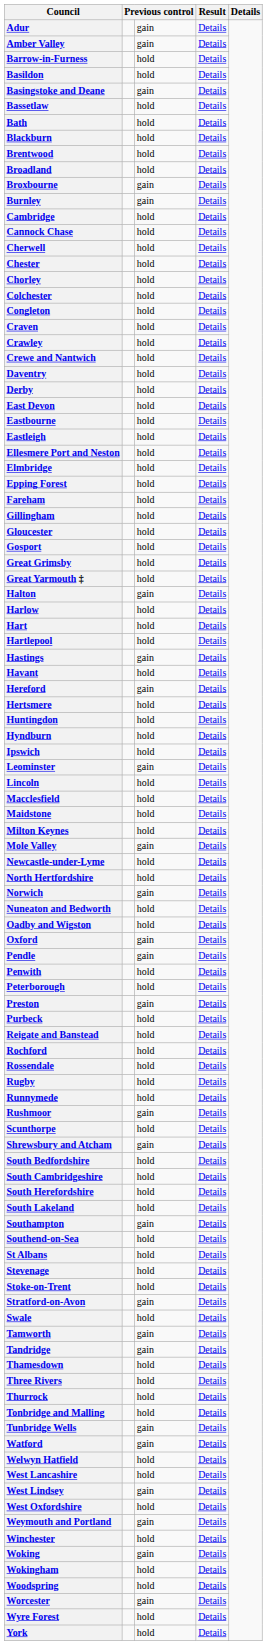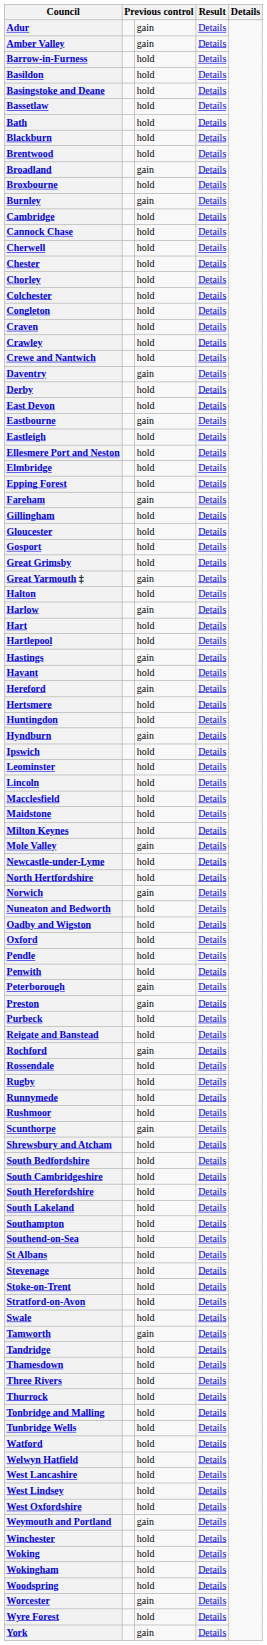 <table class="wikitable sortable" border="1">
 <tr>
 <th scope="col">Council</th>
 <th colspan=2>Previous control</th>
 <th colspan=2>Result</th>
 <th class="unsortable" scope="col">Details</th>
 </tr>
 <tr>
 <th scope="row" style="text-align: left;"><a href='#'>Adur</a></th>
 <td></td>
 <td> gain</td>
 <td><a href='#'>Details</a></td>
 </tr>
 <tr>
 <th scope="row" style="text-align: left;"><a href='#'>Amber Valley</a></th>
 <td></td>
 <td> gain</td>
 <td><a href='#'>Details</a></td>
 </tr>
 <tr>
 <th scope="row" style="text-align: left;"><a href='#'>Barrow-in-Furness</a></th>
 <td></td>
 <td> hold</td>
 <td><a href='#'>Details</a></td>
 </tr>
 <tr>
 <th scope="row" style="text-align: left;"><a href='#'>Basildon</a></th>
 <td></td>
 <td> hold</td>
 <td><a href='#'>Details</a></td>
 </tr>
 <tr>
 <th scope="row" style="text-align: left;"><a href='#'>Basingstoke and Deane</a></th>
 <td></td>
-<td> gain</td>
+<td> hold</td>
 <td><a href='#'>Details</a></td>
 </tr>
 <tr>
 <th scope="row" style="text-align: left;"><a href='#'>Bassetlaw</a></th>
 <td></td>
 <td> hold</td>
 <td><a href='#'>Details</a></td>
 </tr>
 <tr>
 <th scope="row" style="text-align: left;"><a href='#'>Bath</a></th>
 <td></td>
 <td> hold</td>
 <td><a href='#'>Details</a></td>
 </tr>
 <tr>
 <th scope="row" style="text-align: left;"><a href='#'>Blackburn</a></th>
 <td></td>
 <td> hold</td>
 <td><a href='#'>Details</a></td>
 </tr>
 <tr>
 <th scope="row" style="text-align: left;"><a href='#'>Brentwood</a></th>
 <td></td>
 <td> hold</td>
 <td><a href='#'>Details</a></td>
 </tr>
 <tr>
 <th scope="row" style="text-align: left;"><a href='#'>Broadland</a></th>
 <td></td>
-<td> hold</td>
+<td> gain</td>
 <td><a href='#'>Details</a></td>
 </tr>
 <tr>
 <th scope="row" style="text-align: left;"><a href='#'>Broxbourne</a></th>
 <td></td>
-<td> gain</td>
+<td> hold</td>
 <td><a href='#'>Details</a></td>
 </tr>
 <tr>
 <th scope="row" style="text-align: left;"><a href='#'>Burnley</a></th>
 <td></td>
 <td> gain</td>
 <td><a href='#'>Details</a></td>
 </tr>
 <tr>
 <th scope="row" style="text-align: left;"><a href='#'>Cambridge</a></th>
 <td></td>
 <td> hold</td>
 <td><a href='#'>Details</a></td>
 </tr>
 <tr>
 <th scope="row" style="text-align: left;"><a href='#'>Cannock Chase</a></th>
 <td></td>
 <td> hold</td>
 <td><a href='#'>Details</a></td>
 </tr>
 <tr>
 <th scope="row" style="text-align: left;"><a href='#'>Cherwell</a></th>
 <td></td>
 <td> hold</td>
 <td><a href='#'>Details</a></td>
 </tr>
 <tr>
 <th scope="row" style="text-align: left;"><a href='#'>Chester</a></th>
 <td></td>
 <td> hold</td>
 <td><a href='#'>Details</a></td>
 </tr>
 <tr>
 <th scope="row" style="text-align: left;"><a href='#'>Chorley</a></th>
 <td></td>
 <td> hold</td>
 <td><a href='#'>Details</a></td>
 </tr>
 <tr>
 <th scope="row" style="text-align: left;"><a href='#'>Colchester</a></th>
 <td></td>
 <td> hold</td>
 <td><a href='#'>Details</a></td>
 </tr>
 <tr>
 <th scope="row" style="text-align: left;"><a href='#'>Congleton</a></th>
 <td></td>
 <td> hold</td>
 <td><a href='#'>Details</a></td>
 </tr>
 <tr>
 <th scope="row" style="text-align: left;"><a href='#'>Craven</a></th>
 <td></td>
 <td> hold</td>
 <td><a href='#'>Details</a></td>
 </tr>
 <tr>
 <th scope="row" style="text-align: left;"><a href='#'>Crawley</a></th>
 <td></td>
 <td> hold</td>
 <td><a href='#'>Details</a></td>
 </tr>
 <tr>
 <th scope="row" style="text-align: left;"><a href='#'>Crewe and Nantwich</a></th>
 <td></td>
 <td> hold</td>
 <td><a href='#'>Details</a></td>
 </tr>
 <tr>
 <th scope="row" style="text-align: left;"><a href='#'>Daventry</a></th>
 <td></td>
-<td> hold</td>
+<td> gain</td>
 <td><a href='#'>Details</a></td>
 </tr>
 <tr>
 <th scope="row" style="text-align: left;"><a href='#'>Derby</a></th>
 <td></td>
 <td> hold</td>
 <td><a href='#'>Details</a></td>
 </tr>
 <tr>
 <th scope="row" style="text-align: left;"><a href='#'>East Devon</a></th>
 <td></td>
 <td> hold</td>
 <td><a href='#'>Details</a></td>
 </tr>
 <tr>
 <th scope="row" style="text-align: left;"><a href='#'>Eastbourne</a></th>
 <td></td>
-<td> hold</td>
+<td> gain</td>
 <td><a href='#'>Details</a></td>
 </tr>
 <tr>
 <th scope="row" style="text-align: left;"><a href='#'>Eastleigh</a></th>
 <td></td>
 <td> hold</td>
 <td><a href='#'>Details</a></td>
 </tr>
 <tr>
 <th scope="row" style="text-align: left;"><a href='#'>Ellesmere Port and Neston</a></th>
 <td></td>
 <td> hold</td>
 <td><a href='#'>Details</a></td>
 </tr>
 <tr>
 <th scope="row" style="text-align: left;"><a href='#'>Elmbridge</a></th>
 <td></td>
 <td> hold</td>
 <td><a href='#'>Details</a></td>
 </tr>
 <tr>
 <th scope="row" style="text-align: left;"><a href='#'>Epping Forest</a></th>
 <td></td>
 <td> hold</td>
 <td><a href='#'>Details</a></td>
 </tr>
 <tr>
 <th scope="row" style="text-align: left;"><a href='#'>Fareham</a></th>
 <td></td>
-<td> hold</td>
+<td> gain</td>
 <td><a href='#'>Details</a></td>
 </tr>
 <tr>
 <th scope="row" style="text-align: left;"><a href='#'>Gillingham</a></th>
 <td></td>
 <td> hold</td>
 <td><a href='#'>Details</a></td>
 </tr>
 <tr>
 <th scope="row" style="text-align: left;"><a href='#'>Gloucester</a></th>
 <td></td>
 <td> hold</td>
 <td><a href='#'>Details</a></td>
 </tr>
 <tr>
 <th scope="row" style="text-align: left;"><a href='#'>Gosport</a></th>
 <td></td>
 <td> hold</td>
 <td><a href='#'>Details</a></td>
 </tr>
 <tr>
 <th scope="row" style="text-align: left;"><a href='#'>Great Grimsby</a></th>
 <td></td>
 <td> hold</td>
 <td><a href='#'>Details</a></td>
 </tr>
 <tr>
 <th scope="row" style="text-align: left;"><a href='#'>Great Yarmouth</a> ‡</th>
 <td></td>
-<td> hold</td>
+<td> gain</td>
 <td><a href='#'>Details</a></td>
 </tr>
 <tr>
 <th scope="row" style="text-align: left;"><a href='#'>Halton</a></th>
 <td></td>
-<td> gain</td>
+<td> hold</td>
 <td><a href='#'>Details</a></td>
 </tr>
 <tr>
 <th scope="row" style="text-align: left;"><a href='#'>Harlow</a></th>
 <td></td>
-<td> hold</td>
+<td> gain</td>
 <td><a href='#'>Details</a></td>
 </tr>
 <tr>
 <th scope="row" style="text-align: left;"><a href='#'>Hart</a></th>
 <td></td>
 <td> hold</td>
 <td><a href='#'>Details</a></td>
 </tr>
 <tr>
 <th scope="row" style="text-align: left;"><a href='#'>Hartlepool</a></th>
 <td></td>
 <td> hold</td>
 <td><a href='#'>Details</a></td>
 </tr>
 <tr>
 <th scope="row" style="text-align: left;"><a href='#'>Hastings</a></th>
 <td></td>
 <td> gain</td>
 <td><a href='#'>Details</a></td>
 </tr>
 <tr>
 <th scope="row" style="text-align: left;"><a href='#'>Havant</a></th>
 <td></td>
 <td> hold</td>
 <td><a href='#'>Details</a></td>
 </tr>
 <tr>
 <th scope="row" style="text-align: left;"><a href='#'>Hereford</a></th>
 <td></td>
 <td> gain</td>
 <td><a href='#'>Details</a></td>
 </tr>
 <tr>
 <th scope="row" style="text-align: left;"><a href='#'>Hertsmere</a></th>
 <td></td>
 <td> hold</td>
 <td><a href='#'>Details</a></td>
 </tr>
 <tr>
 <th scope="row" style="text-align: left;"><a href='#'>Huntingdon</a></th>
 <td></td>
 <td> hold</td>
 <td><a href='#'>Details</a></td>
 </tr>
 <tr>
 <th scope="row" style="text-align: left;"><a href='#'>Hyndburn</a></th>
 <td></td>
-<td> hold</td>
+<td> gain</td>
 <td><a href='#'>Details</a></td>
 </tr>
 <tr>
 <th scope="row" style="text-align: left;"><a href='#'>Ipswich</a></th>
 <td></td>
 <td> hold</td>
 <td><a href='#'>Details</a></td>
 </tr>
 <tr>
 <th scope="row" style="text-align: left;"><a href='#'>Leominster</a></th>
 <td></td>
-<td> gain</td>
+<td> hold</td>
 <td><a href='#'>Details</a></td>
 </tr>
 <tr>
 <th scope="row" style="text-align: left;"><a href='#'>Lincoln</a></th>
 <td></td>
 <td> hold</td>
 <td><a href='#'>Details</a></td>
 </tr>
 <tr>
 <th scope="row" style="text-align: left;"><a href='#'>Macclesfield</a></th>
 <td></td>
 <td> hold</td>
 <td><a href='#'>Details</a></td>
 </tr>
 <tr>
 <th scope="row" style="text-align: left;"><a href='#'>Maidstone</a></th>
 <td></td>
 <td> hold</td>
 <td><a href='#'>Details</a></td>
 </tr>
 <tr>
 <th scope="row" style="text-align: left;"><a href='#'>Milton Keynes</a></th>
 <td></td>
 <td> hold</td>
 <td><a href='#'>Details</a></td>
 </tr>
 <tr>
 <th scope="row" style="text-align: left;"><a href='#'>Mole Valley</a></th>
 <td></td>
 <td> gain</td>
 <td><a href='#'>Details</a></td>
 </tr>
 <tr>
 <th scope="row" style="text-align: left;"><a href='#'>Newcastle-under-Lyme</a></th>
 <td></td>
 <td> hold</td>
 <td><a href='#'>Details</a></td>
 </tr>
 <tr>
 <th scope="row" style="text-align: left;"><a href='#'>North Hertfordshire</a></th>
 <td></td>
 <td> hold</td>
 <td><a href='#'>Details</a></td>
 </tr>
 <tr>
 <th scope="row" style="text-align: left;"><a href='#'>Norwich</a></th>
 <td></td>
 <td> gain</td>
 <td><a href='#'>Details</a></td>
 </tr>
 <tr>
 <th scope="row" style="text-align: left;"><a href='#'>Nuneaton and Bedworth</a></th>
 <td></td>
 <td> hold</td>
 <td><a href='#'>Details</a></td>
 </tr>
 <tr>
 <th scope="row" style="text-align: left;"><a href='#'>Oadby and Wigston</a></th>
 <td></td>
 <td> hold</td>
 <td><a href='#'>Details</a></td>
 </tr>
 <tr>
 <th scope="row" style="text-align: left;"><a href='#'>Oxford</a></th>
 <td></td>
-<td> gain</td>
+<td> hold</td>
 <td><a href='#'>Details</a></td>
 </tr>
 <tr>
 <th scope="row" style="text-align: left;"><a href='#'>Pendle</a></th>
 <td></td>
-<td> gain</td>
+<td> hold</td>
 <td><a href='#'>Details</a></td>
 </tr>
 <tr>
 <th scope="row" style="text-align: left;"><a href='#'>Penwith</a></th>
 <td></td>
 <td> hold</td>
 <td><a href='#'>Details</a></td>
 </tr>
 <tr>
 <th scope="row" style="text-align: left;"><a href='#'>Peterborough</a></th>
 <td></td>
-<td> hold</td>
+<td> gain</td>
 <td><a href='#'>Details</a></td>
 </tr>
 <tr>
 <th scope="row" style="text-align: left;"><a href='#'>Preston</a></th>
 <td></td>
 <td> gain</td>
 <td><a href='#'>Details</a></td>
 </tr>
 <tr>
 <th scope="row" style="text-align: left;"><a href='#'>Purbeck</a></th>
 <td></td>
 <td> hold</td>
 <td><a href='#'>Details</a></td>
 </tr>
 <tr>
 <th scope="row" style="text-align: left;"><a href='#'>Reigate and Banstead</a></th>
 <td></td>
 <td> hold</td>
 <td><a href='#'>Details</a></td>
 </tr>
 <tr>
 <th scope="row" style="text-align: left;"><a href='#'>Rochford</a></th>
 <td></td>
-<td> hold</td>
+<td> gain</td>
 <td><a href='#'>Details</a></td>
 </tr>
 <tr>
 <th scope="row" style="text-align: left;"><a href='#'>Rossendale</a></th>
 <td></td>
 <td> hold</td>
 <td><a href='#'>Details</a></td>
 </tr>
 <tr>
 <th scope="row" style="text-align: left;"><a href='#'>Rugby</a></th>
 <td></td>
 <td> hold</td>
 <td><a href='#'>Details</a></td>
 </tr>
 <tr>
 <th scope="row" style="text-align: left;"><a href='#'>Runnymede</a></th>
 <td></td>
 <td> hold</td>
 <td><a href='#'>Details</a></td>
 </tr>
 <tr>
 <th scope="row" style="text-align: left;"><a href='#'>Rushmoor</a></th>
 <td></td>
-<td> gain</td>
+<td> hold</td>
 <td><a href='#'>Details</a></td>
 </tr>
 <tr>
 <th scope="row" style="text-align: left;"><a href='#'>Scunthorpe</a></th>
 <td></td>
-<td> hold</td>
+<td> gain</td>
 <td><a href='#'>Details</a></td>
 </tr>
 <tr>
 <th scope="row" style="text-align: left;"><a href='#'>Shrewsbury and Atcham</a></th>
 <td></td>
-<td> gain</td>
+<td> hold</td>
 <td><a href='#'>Details</a></td>
 </tr>
 <tr>
 <th scope="row" style="text-align: left;"><a href='#'>South Bedfordshire</a></th>
 <td></td>
 <td> hold</td>
 <td><a href='#'>Details</a></td>
 </tr>
 <tr>
 <th scope="row" style="text-align: left;"><a href='#'>South Cambridgeshire</a></th>
 <td></td>
 <td> hold</td>
 <td><a href='#'>Details</a></td>
 </tr>
 <tr>
 <th scope="row" style="text-align: left;"><a href='#'>South Herefordshire</a></th>
 <td></td>
 <td> hold</td>
 <td><a href='#'>Details</a></td>
 </tr>
 <tr>
 <th scope="row" style="text-align: left;"><a href='#'>South Lakeland</a></th>
 <td></td>
 <td> hold</td>
 <td><a href='#'>Details</a></td>
 </tr>
 <tr>
 <th scope="row" style="text-align: left;"><a href='#'>Southampton</a></th>
 <td></td>
-<td> gain</td>
+<td> hold</td>
 <td><a href='#'>Details</a></td>
 </tr>
 <tr>
 <th scope="row" style="text-align: left;"><a href='#'>Southend-on-Sea</a></th>
 <td></td>
 <td> hold</td>
 <td><a href='#'>Details</a></td>
 </tr>
 <tr>
 <th scope="row" style="text-align: left;"><a href='#'>St Albans</a></th>
 <td></td>
 <td> hold</td>
 <td><a href='#'>Details</a></td>
 </tr>
 <tr>
 <th scope="row" style="text-align: left;"><a href='#'>Stevenage</a></th>
 <td></td>
 <td> hold</td>
 <td><a href='#'>Details</a></td>
 </tr>
 <tr>
 <th scope="row" style="text-align: left;"><a href='#'>Stoke-on-Trent</a></th>
 <td></td>
 <td> hold</td>
 <td><a href='#'>Details</a></td>
 </tr>
 <tr>
 <th scope="row" style="text-align: left;"><a href='#'>Stratford-on-Avon</a></th>
 <td></td>
-<td> gain</td>
+<td> hold</td>
 <td><a href='#'>Details</a></td>
 </tr>
 <tr>
 <th scope="row" style="text-align: left;"><a href='#'>Swale</a></th>
 <td></td>
 <td> hold</td>
 <td><a href='#'>Details</a></td>
 </tr>
 <tr>
 <th scope="row" style="text-align: left;"><a href='#'>Tamworth</a></th>
 <td></td>
 <td> gain</td>
 <td><a href='#'>Details</a></td>
 </tr>
 <tr>
 <th scope="row" style="text-align: left;"><a href='#'>Tandridge</a></th>
 <td></td>
-<td> gain</td>
+<td> hold</td>
 <td><a href='#'>Details</a></td>
 </tr>
 <tr>
 <th scope="row" style="text-align: left;"><a href='#'>Thamesdown</a></th>
 <td></td>
 <td> hold</td>
 <td><a href='#'>Details</a></td>
 </tr>
 <tr>
 <th scope="row" style="text-align: left;"><a href='#'>Three Rivers</a></th>
 <td></td>
 <td> hold</td>
 <td><a href='#'>Details</a></td>
 </tr>
 <tr>
 <th scope="row" style="text-align: left;"><a href='#'>Thurrock</a></th>
 <td></td>
 <td> hold</td>
 <td><a href='#'>Details</a></td>
 </tr>
 <tr>
 <th scope="row" style="text-align: left;"><a href='#'>Tonbridge and Malling</a></th>
 <td></td>
 <td> hold</td>
 <td><a href='#'>Details</a></td>
 </tr>
 <tr>
 <th scope="row" style="text-align: left;"><a href='#'>Tunbridge Wells</a></th>
 <td></td>
-<td> gain</td>
+<td> hold</td>
 <td><a href='#'>Details</a></td>
 </tr>
 <tr>
 <th scope="row" style="text-align: left;"><a href='#'>Watford</a></th>
 <td></td>
-<td> gain</td>
+<td> hold</td>
 <td><a href='#'>Details</a></td>
 </tr>
 <tr>
 <th scope="row" style="text-align: left;"><a href='#'>Welwyn Hatfield</a></th>
 <td></td>
 <td> hold</td>
 <td><a href='#'>Details</a></td>
 </tr>
 <tr>
 <th scope="row" style="text-align: left;"><a href='#'>West Lancashire</a></th>
 <td></td>
 <td> hold</td>
 <td><a href='#'>Details</a></td>
 </tr>
 <tr>
 <th scope="row" style="text-align: left;"><a href='#'>West Lindsey</a></th>
 <td></td>
-<td> gain</td>
+<td> hold</td>
 <td><a href='#'>Details</a></td>
 </tr>
 <tr>
 <th scope="row" style="text-align: left;"><a href='#'>West Oxfordshire</a></th>
 <td></td>
 <td> hold</td>
 <td><a href='#'>Details</a></td>
 </tr>
 <tr>
 <th scope="row" style="text-align: left;"><a href='#'>Weymouth and Portland</a></th>
 <td></td>
 <td> gain</td>
 <td><a href='#'>Details</a></td>
 </tr>
 <tr>
 <th scope="row" style="text-align: left;"><a href='#'>Winchester</a></th>
 <td></td>
 <td> hold</td>
 <td><a href='#'>Details</a></td>
 </tr>
 <tr>
 <th scope="row" style="text-align: left;"><a href='#'>Woking</a></th>
 <td></td>
-<td> gain</td>
+<td> hold</td>
 <td><a href='#'>Details</a></td>
 </tr>
 <tr>
 <th scope="row" style="text-align: left;"><a href='#'>Wokingham</a></th>
 <td></td>
 <td> hold</td>
 <td><a href='#'>Details</a></td>
 </tr>
 <tr>
 <th scope="row" style="text-align: left;"><a href='#'>Woodspring</a></th>
 <td></td>
 <td> hold</td>
 <td><a href='#'>Details</a></td>
 </tr>
 <tr>
 <th scope="row" style="text-align: left;"><a href='#'>Worcester</a></th>
 <td></td>
 <td> gain</td>
 <td><a href='#'>Details</a></td>
 </tr>
 <tr>
 <th scope="row" style="text-align: left;"><a href='#'>Wyre Forest</a></th>
 <td></td>
 <td> hold</td>
 <td><a href='#'>Details</a></td>
 </tr>
 <tr>
 <th scope="row" style="text-align: left;"><a href='#'>York</a></th>
 <td></td>
-<td> hold</td>
+<td> gain</td>
 <td><a href='#'>Details</a></td>
 </tr>
 </table>
